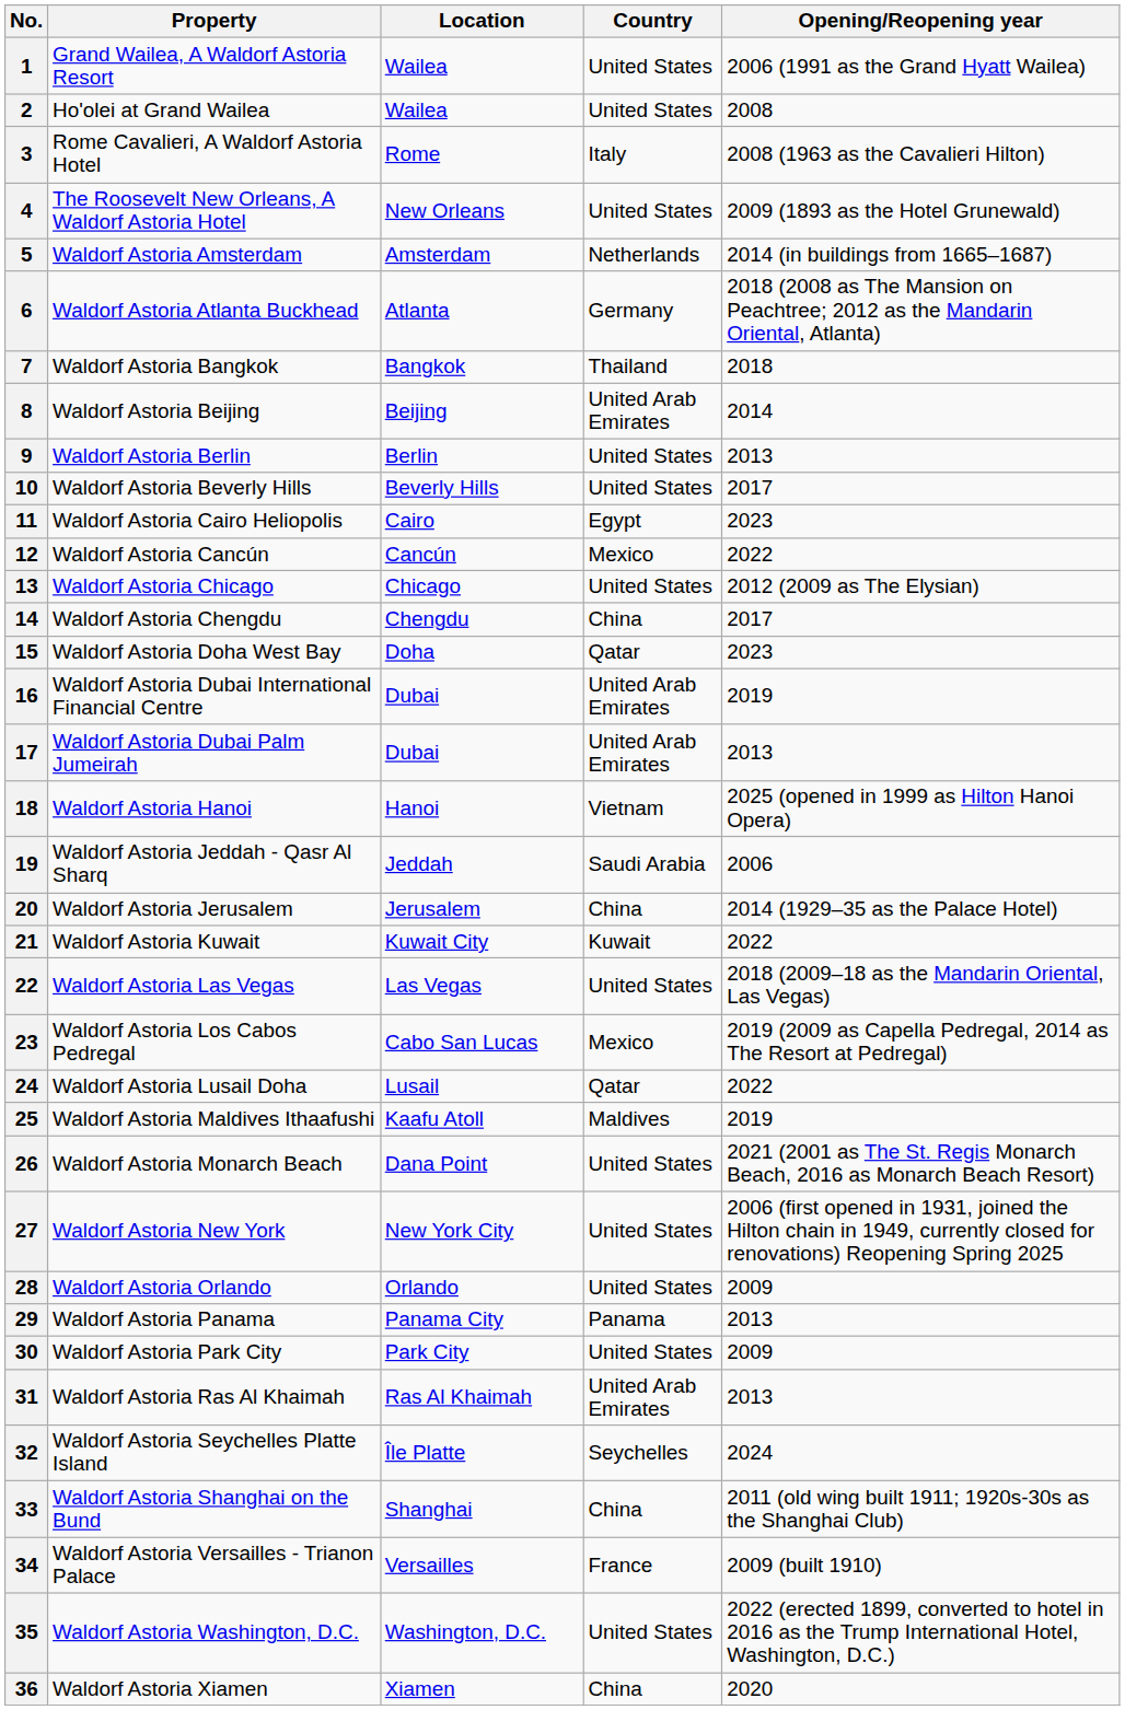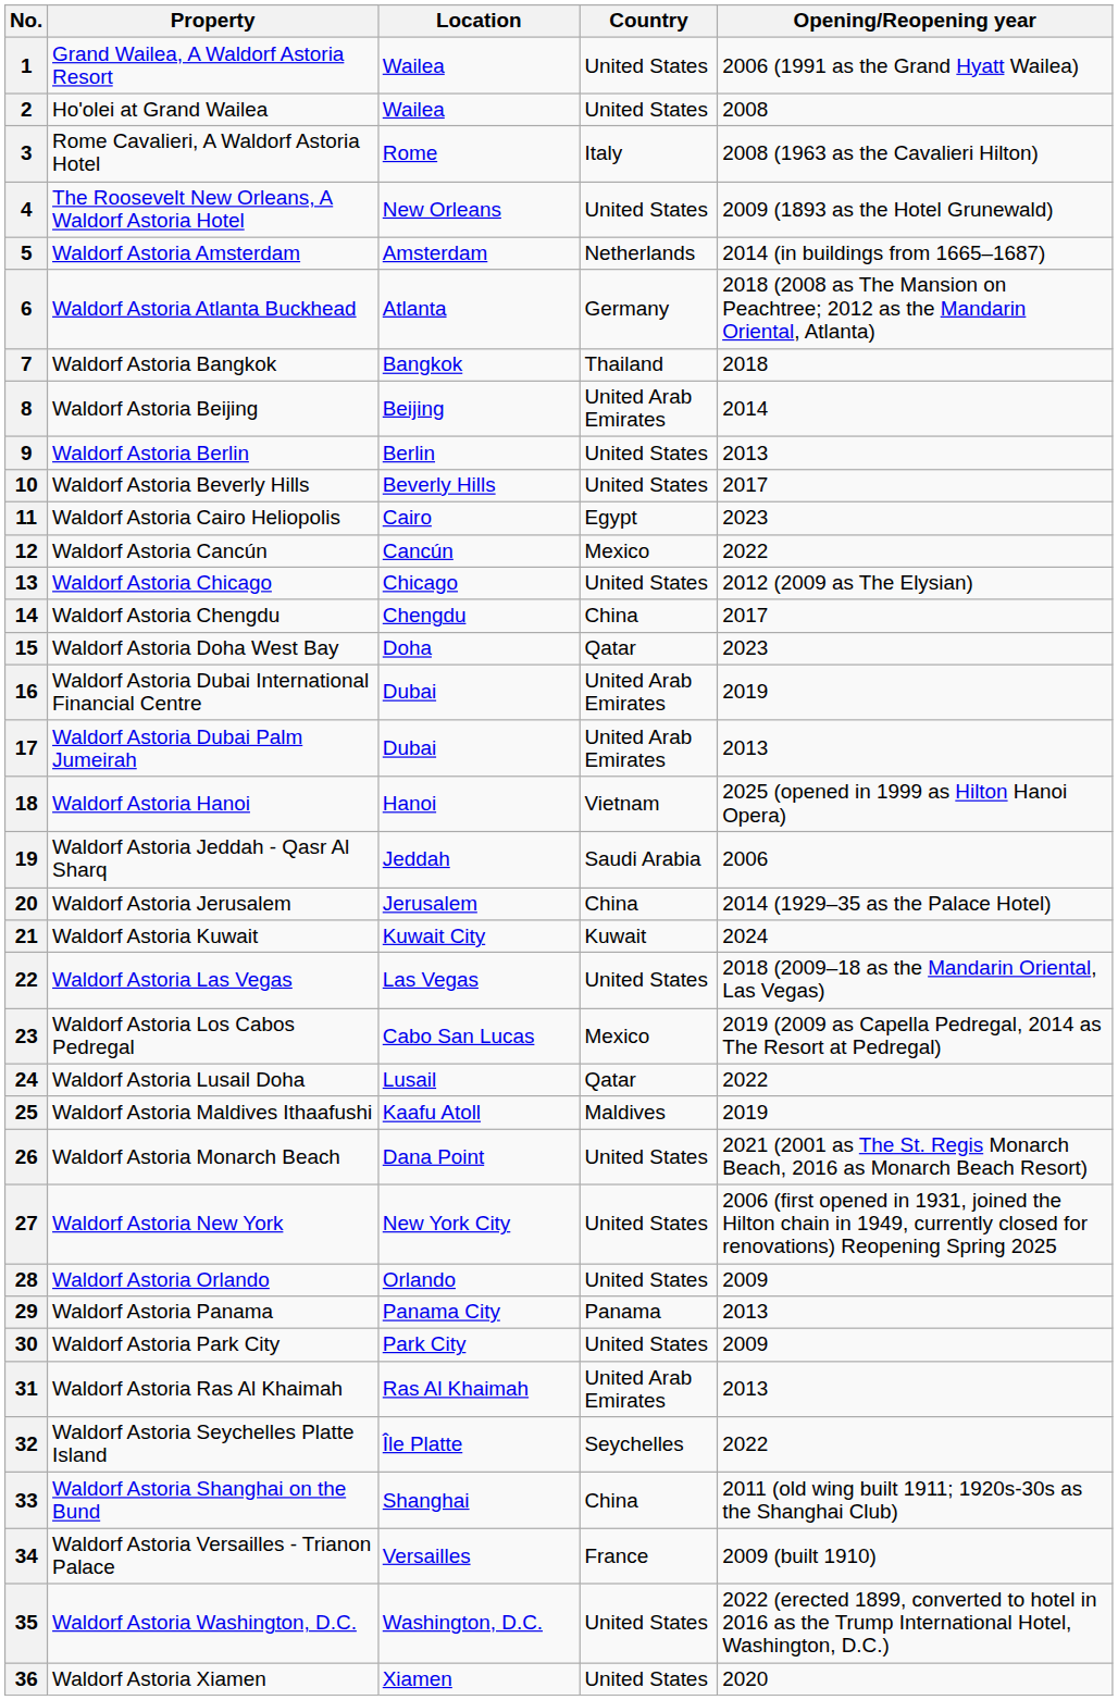 <table class="wikitable sortable">
 <tr>
 <th style="width:10px;">No.</th>
 <th style="width:250px;">Property</th>
 <th style="width:150px;">Location</th>
 <th style="width:100px;">Country</th>
 <th style="width:300px;">Opening/Reopening year</th>
 </tr>
 <tr>
 <th>1</th>
 <td><a href='#'>Grand Wailea, A Waldorf Astoria Resort</a></td>
 <td><a href='#'>Wailea</a></td>
 <td>United States</td>
 <td>2006 (1991 as the Grand <a href='#'>Hyatt</a> Wailea)</td>
 </tr>
 <tr>
 <th>2</th>
 <td>Ho'olei at Grand Wailea</td>
 <td><a href='#'>Wailea</a></td>
 <td>United States</td>
 <td>2008</td>
 </tr>
 <tr>
 <th>3</th>
 <td>Rome Cavalieri, A Waldorf Astoria Hotel</td>
 <td><a href='#'>Rome</a></td>
 <td>Italy</td>
 <td>2008 (1963 as the Cavalieri Hilton)</td>
 </tr>
 <tr>
 <th>4</th>
 <td><a href='#'>The Roosevelt New Orleans, A Waldorf Astoria Hotel</a></td>
 <td><a href='#'>New Orleans</a></td>
 <td>United States</td>
 <td>2009 (1893 as the Hotel Grunewald)</td>
 </tr>
 <tr>
 <th>5</th>
 <td><a href='#'>Waldorf Astoria Amsterdam</a></td>
 <td><a href='#'>Amsterdam</a></td>
 <td>Netherlands</td>
 <td>2014 (in buildings from 1665–1687)</td>
 </tr>
 <tr>
 <th>6</th>
 <td><a href='#'>Waldorf Astoria Atlanta Buckhead</a></td>
 <td><a href='#'>Atlanta</a></td>
 <td>Germany</td>
 <td>2018 (2008 as The Mansion on Peachtree; 2012 as the <a href='#'>Mandarin Oriental</a>, Atlanta)</td>
 </tr>
 <tr>
 <th>7</th>
 <td>Waldorf Astoria Bangkok</td>
 <td><a href='#'>Bangkok</a></td>
 <td>Thailand</td>
 <td>2018</td>
 </tr>
 <tr>
 <th>8</th>
 <td>Waldorf Astoria Beijing</td>
 <td><a href='#'>Beijing</a></td>
 <td>United Arab Emirates</td>
 <td>2014</td>
 </tr>
 <tr>
 <th>9</th>
 <td><a href='#'>Waldorf Astoria Berlin</a></td>
 <td><a href='#'>Berlin</a></td>
 <td>United States</td>
 <td>2013</td>
 </tr>
 <tr>
 <th>10</th>
 <td>Waldorf Astoria Beverly Hills</td>
 <td><a href='#'>Beverly Hills</a></td>
 <td>United States</td>
 <td>2017</td>
 </tr>
 <tr>
 <th>11</th>
 <td>Waldorf Astoria Cairo Heliopolis</td>
 <td><a href='#'>Cairo</a></td>
 <td>Egypt</td>
 <td>2023</td>
 </tr>
 <tr>
 <th>12</th>
 <td>Waldorf Astoria Cancún</td>
 <td><a href='#'>Cancún</a></td>
 <td>Mexico</td>
 <td>2022</td>
 </tr>
 <tr>
 <th>13</th>
 <td><a href='#'>Waldorf Astoria Chicago</a></td>
 <td><a href='#'>Chicago</a></td>
 <td>United States</td>
 <td>2012 (2009 as The Elysian)</td>
 </tr>
 <tr>
 <th>14</th>
 <td>Waldorf Astoria Chengdu</td>
 <td><a href='#'>Chengdu</a></td>
 <td>China</td>
 <td>2017</td>
 </tr>
 <tr>
 <th>15</th>
 <td>Waldorf Astoria Doha West Bay</td>
 <td><a href='#'>Doha</a></td>
 <td>Qatar</td>
 <td>2023</td>
 </tr>
 <tr>
 <th>16</th>
 <td>Waldorf Astoria Dubai International Financial Centre</td>
 <td><a href='#'>Dubai</a></td>
 <td>United Arab Emirates</td>
 <td>2019</td>
 </tr>
 <tr>
 <th>17</th>
 <td><a href='#'>Waldorf Astoria Dubai Palm Jumeirah</a></td>
 <td><a href='#'>Dubai</a></td>
 <td>United Arab Emirates</td>
 <td>2013</td>
 </tr>
 <tr>
 <th>18</th>
 <td><a href='#'>Waldorf Astoria Hanoi</a></td>
 <td><a href='#'>Hanoi</a></td>
 <td>Vietnam</td>
 <td>2025 (opened in 1999 as <a href='#'>Hilton</a> Hanoi Opera)</td>
 </tr>
 <tr>
 <th>19</th>
 <td>Waldorf Astoria Jeddah - Qasr Al Sharq</td>
 <td><a href='#'>Jeddah</a></td>
 <td>Saudi Arabia</td>
 <td>2006</td>
 </tr>
 <tr>
 <th>20</th>
 <td>Waldorf Astoria Jerusalem</td>
 <td><a href='#'>Jerusalem</a></td>
 <td>China</td>
 <td>2014 (1929–35 as the Palace Hotel)</td>
 </tr>
 <tr>
 <th>21</th>
 <td>Waldorf Astoria Kuwait</td>
 <td><a href='#'>Kuwait City</a></td>
 <td>Kuwait</td>
-<td>2022</td>
+<td>2024</td>
 </tr>
 <tr>
 <th>22</th>
 <td><a href='#'>Waldorf Astoria Las Vegas</a></td>
 <td><a href='#'>Las Vegas</a></td>
 <td>United States</td>
 <td>2018 (2009–18 as the <a href='#'>Mandarin Oriental</a>, Las Vegas)</td>
 </tr>
 <tr>
 <th>23</th>
 <td>Waldorf Astoria Los Cabos Pedregal</td>
 <td><a href='#'>Cabo San Lucas</a></td>
 <td>Mexico</td>
 <td>2019 (2009 as Capella Pedregal, 2014 as The Resort at Pedregal)</td>
 </tr>
 <tr>
 <th>24</th>
 <td>Waldorf Astoria Lusail Doha</td>
 <td><a href='#'>Lusail</a></td>
 <td>Qatar</td>
 <td>2022</td>
 </tr>
 <tr>
 <th>25</th>
 <td>Waldorf Astoria Maldives Ithaafushi</td>
 <td><a href='#'>Kaafu Atoll</a></td>
 <td>Maldives</td>
 <td>2019</td>
 </tr>
 <tr>
 <th>26</th>
 <td>Waldorf Astoria Monarch Beach</td>
 <td><a href='#'>Dana Point</a></td>
 <td>United States</td>
 <td>2021 (2001 as <a href='#'>The St. Regis</a> Monarch Beach, 2016 as Monarch Beach Resort)</td>
 </tr>
 <tr>
 <th>27</th>
 <td><a href='#'>Waldorf Astoria New York</a></td>
 <td><a href='#'>New York City</a></td>
 <td>United States</td>
 <td>2006 (first opened in 1931, joined the Hilton chain in 1949, currently closed for renovations) Reopening Spring 2025</td>
 </tr>
 <tr>
 <th>28</th>
 <td><a href='#'>Waldorf Astoria Orlando</a></td>
 <td><a href='#'>Orlando</a></td>
 <td>United States</td>
 <td>2009</td>
 </tr>
 <tr>
 <th>29</th>
 <td>Waldorf Astoria Panama</td>
 <td><a href='#'>Panama City</a></td>
 <td>Panama</td>
 <td>2013</td>
 </tr>
 <tr>
 <th>30</th>
 <td>Waldorf Astoria Park City</td>
 <td><a href='#'>Park City</a></td>
 <td>United States</td>
 <td>2009</td>
 </tr>
 <tr>
 <th>31</th>
 <td>Waldorf Astoria Ras Al Khaimah</td>
 <td><a href='#'>Ras Al Khaimah</a></td>
 <td>United Arab Emirates</td>
 <td>2013</td>
 </tr>
 <tr>
 <th>32</th>
 <td>Waldorf Astoria Seychelles Platte Island</td>
 <td><a href='#'>Île Platte</a></td>
 <td>Seychelles</td>
-<td>2024</td>
+<td>2022</td>
 </tr>
 <tr>
 <th>33</th>
 <td><a href='#'>Waldorf Astoria Shanghai on the Bund</a></td>
 <td><a href='#'>Shanghai</a></td>
 <td>China</td>
 <td>2011 (old wing built 1911; 1920s-30s as the Shanghai Club)</td>
 </tr>
 <tr>
 <th>34</th>
 <td>Waldorf Astoria Versailles - Trianon Palace</td>
 <td><a href='#'>Versailles</a></td>
 <td>France</td>
 <td>2009 (built 1910)</td>
 </tr>
 <tr>
 <th>35</th>
 <td><a href='#'>Waldorf Astoria Washington, D.C.</a></td>
 <td><a href='#'>Washington, D.C.</a></td>
 <td>United States</td>
 <td>2022 (erected 1899, converted to hotel in 2016 as the Trump International Hotel, Washington, D.C.)</td>
 </tr>
 <tr>
 <th>36</th>
 <td>Waldorf Astoria Xiamen</td>
 <td><a href='#'>Xiamen</a></td>
-<td>China</td>
+<td>United States</td>
 <td>2020</td>
 </tr>
 </table>
